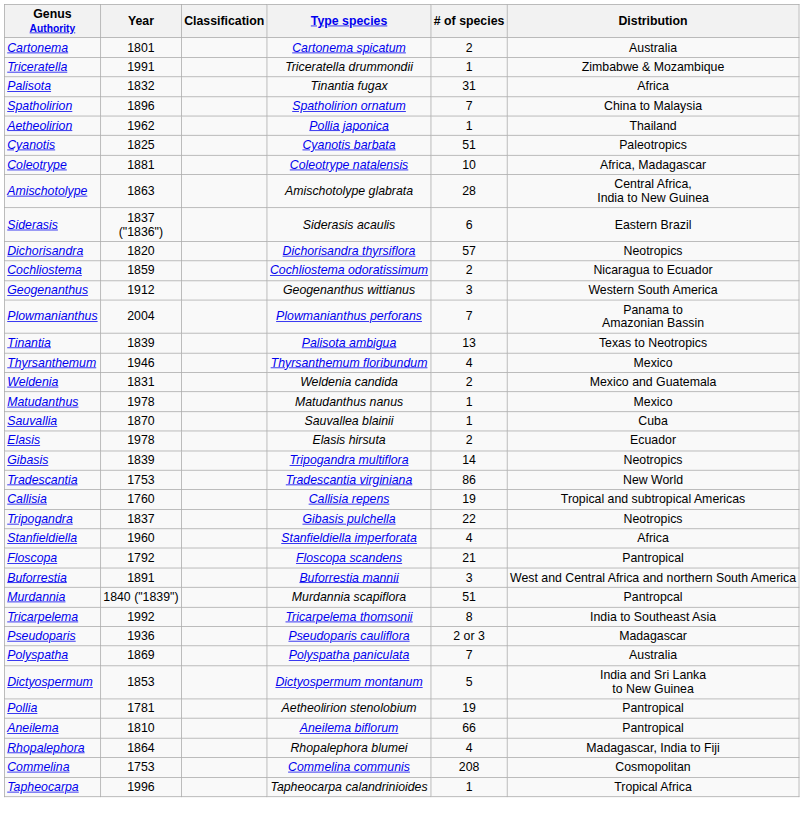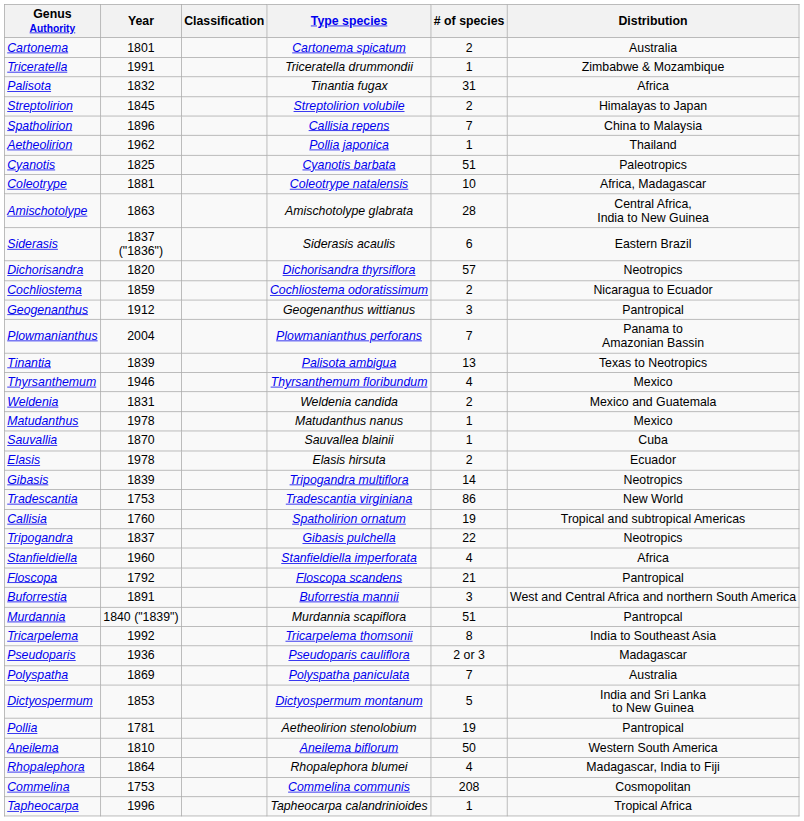 <table class="wikitable sortable" style="text-align:center;">
 <tr>
 <th>Genus<br><small><a href='#'>Authority</a></small></th>
 <th>Year</th>
 <th>Classification</th>
 <th class="unsortable"><a href='#'>Type species</a></th>
 <th># of species</th>
 <th class="unsortable">Distribution</th>
 </tr>
 <tr>
 <td style="text-align:left;"><em><a href='#'>Cartonema</a></em><br></td>
 <td>1801</td>
 <td></td>
 <td><em><a href='#'>Cartonema spicatum</a></em><br></td>
 <td>2</td>
 <td>Australia</td>
 </tr>
 <tr>
 <td style="text-align:left;"><em><a href='#'>Triceratella</a></em><br></td>
 <td>1991</td>
 <td></td>
 <td><em>Triceratella drummondii</em><br></td>
 <td>1</td>
 <td>Zimbabwe & Mozambique</td>
 </tr>
 <tr>
 <td style="text-align:left;"><em><a href='#'>Palisota</a></em><br></td>
 <td>1832</td>
 <td></td>
 <td><em>Tinantia fugax</em><br></td>
 <td>31</td>
 <td>Africa</td>
 </tr>
 <tr>
+<td style="text-align:left;"><em><a href='#'>Streptolirion</a></em><br></td>
+<td>1845</td>
+<td></td>
+<td><em><a href='#'>Streptolirion volubile</a></em><br></td>
+<td>2</td>
+<td>Himalayas to Japan</td>
+</tr>
+<tr>
 <td style="text-align:left;"><em><a href='#'>Spatholirion</a></em><br></td>
 <td>1896</td>
 <td></td>
-<td><em><a href='#'>Spatholirion ornatum</a></em><br></td>
+<td><em><a href='#'>Callisia repens</a></em><br></td>
 <td>7</td>
 <td>China to Malaysia</td>
 </tr>
 <tr>
 <td style="text-align:left;"><em><a href='#'>Aetheolirion</a></em><br></td>
 <td>1962</td>
 <td></td>
 <td><em><a href='#'>Pollia japonica</a></em><br></td>
 <td>1</td>
 <td>Thailand</td>
 </tr>
 <tr>
 <td style="text-align:left;"><em><a href='#'>Cyanotis</a></em><br></td>
 <td>1825</td>
 <td></td>
 <td><em><a href='#'>Cyanotis barbata</a></em><br></td>
 <td>51</td>
 <td>Paleotropics</td>
 </tr>
 <tr>
 <td style="text-align:left;"><em><a href='#'>Coleotrype</a></em><br></td>
 <td>1881</td>
 <td></td>
 <td><em><a href='#'>Coleotrype natalensis</a></em><br></td>
 <td>10</td>
 <td>Africa, Madagascar</td>
 </tr>
 <tr>
 <td style="text-align:left;"><em><a href='#'>Amischotolype</a></em><br></td>
 <td>1863</td>
 <td></td>
 <td><em>Amischotolype glabrata</em><br></td>
 <td>28</td>
 <td>Central Africa,<br>India to New Guinea</td>
 </tr>
 <tr>
 <td style="text-align:left;"><em><a href='#'>Siderasis</a></em><br></td>
 <td>1837<br>("1836")</td>
 <td></td>
 <td><em>Siderasis acaulis</em><br></td>
 <td>6</td>
 <td>Eastern Brazil</td>
 </tr>
 <tr>
 <td style="text-align:left;"><em><a href='#'>Dichorisandra</a></em><br></td>
 <td>1820</td>
 <td></td>
 <td><em><a href='#'>Dichorisandra thyrsiflora</a></em><br></td>
 <td>57</td>
 <td>Neotropics</td>
 </tr>
 <tr>
 <td style="text-align:left;"><em><a href='#'>Cochliostema</a></em><br></td>
 <td>1859</td>
 <td></td>
 <td><em><a href='#'>Cochliostema odoratissimum</a></em><br></td>
 <td>2</td>
 <td>Nicaragua to Ecuador</td>
 </tr>
 <tr>
 <td style="text-align:left;"><em><a href='#'>Geogenanthus</a></em><br></td>
 <td>1912</td>
 <td></td>
 <td><em>Geogenanthus wittianus</em><br></td>
 <td>3</td>
-<td>Western South America</td>
+<td>Pantropical</td>
 </tr>
 <tr>
 <td style="text-align:left;"><em><a href='#'>Plowmanianthus</a></em><br></td>
 <td>2004</td>
 <td></td>
 <td><em><a href='#'>Plowmanianthus perforans</a></em><br></td>
 <td>7</td>
 <td>Panama to<br>Amazonian Bassin</td>
 </tr>
 <tr>
 <td style="text-align:left;"><em><a href='#'>Tinantia</a></em><br></td>
 <td>1839</td>
 <td></td>
 <td><em><a href='#'>Palisota ambigua</a></em><br></td>
 <td>13</td>
 <td>Texas to Neotropics</td>
 </tr>
 <tr>
 <td style="text-align:left;"><em><a href='#'>Thyrsanthemum</a></em><br></td>
 <td>1946</td>
 <td></td>
 <td><em><a href='#'>Thyrsanthemum floribundum</a></em><br></td>
 <td>4</td>
 <td>Mexico</td>
 </tr>
 <tr>
 <td style="text-align:left;"><em><a href='#'>Weldenia</a></em><br></td>
 <td>1831</td>
 <td></td>
 <td><em>Weldenia candida</em><br></td>
 <td>2</td>
 <td>Mexico and Guatemala</td>
 </tr>
 <tr>
 <td style="text-align:left;"><em><a href='#'>Matudanthus</a></em><br></td>
 <td>1978</td>
 <td></td>
 <td><em>Matudanthus nanus</em><br></td>
 <td>1</td>
 <td>Mexico</td>
 </tr>
 <tr>
 <td style="text-align:left;"><em><a href='#'>Sauvallia</a></em><br></td>
 <td>1870</td>
 <td></td>
 <td><em>Sauvallea blainii</em><br></td>
 <td>1</td>
 <td>Cuba</td>
 </tr>
 <tr>
 <td style="text-align:left;"><em><a href='#'>Elasis</a></em><br></td>
 <td>1978</td>
 <td></td>
 <td><em>Elasis hirsuta</em><br></td>
 <td>2</td>
 <td>Ecuador</td>
 </tr>
 <tr>
 <td style="text-align:left;"><em><a href='#'>Gibasis</a></em><br></td>
 <td>1839</td>
 <td></td>
 <td><em><a href='#'>Tripogandra multiflora</a></em><br></td>
 <td>14</td>
 <td>Neotropics</td>
 </tr>
 <tr>
 <td style="text-align:left;"><em><a href='#'>Tradescantia</a></em><br></td>
 <td>1753</td>
 <td></td>
 <td><em><a href='#'>Tradescantia virginiana</a></em><br></td>
 <td>86</td>
 <td>New World</td>
 </tr>
 <tr>
 <td style="text-align:left;"><em><a href='#'>Callisia</a></em><br></td>
 <td>1760</td>
 <td></td>
-<td><em><a href='#'>Callisia repens</a></em><br></td>
+<td><em><a href='#'>Spatholirion ornatum</a></em><br></td>
 <td>19</td>
 <td>Tropical and subtropical Americas</td>
 </tr>
 <tr>
 <td style="text-align:left;"><em><a href='#'>Tripogandra</a></em><br></td>
 <td>1837</td>
 <td></td>
 <td><em><a href='#'>Gibasis pulchella</a></em><br></td>
 <td>22</td>
 <td>Neotropics</td>
 </tr>
 <tr>
 <td style="text-align:left;"><em><a href='#'>Stanfieldiella</a></em><br></td>
 <td>1960</td>
 <td></td>
 <td><em><a href='#'>Stanfieldiella imperforata</a></em><br></td>
 <td>4</td>
 <td>Africa</td>
 </tr>
 <tr>
 <td style="text-align:left;"><em><a href='#'>Floscopa</a></em><br></td>
 <td>1792</td>
 <td></td>
 <td><em><a href='#'>Floscopa scandens</a></em><br></td>
 <td>21</td>
 <td>Pantropical</td>
 </tr>
 <tr>
 <td style="text-align:left;"><em><a href='#'>Buforrestia</a></em><br></td>
 <td>1891</td>
 <td></td>
 <td><em><a href='#'>Buforrestia mannii</a></em><br></td>
 <td>3</td>
 <td>West and Central Africa and northern South America</td>
 </tr>
 <tr>
 <td style="text-align:left;"><em><a href='#'>Murdannia</a></em><br></td>
 <td>1840 ("1839")</td>
 <td></td>
 <td><em>Murdannia scapiflora</em><br></td>
 <td>51</td>
 <td>Pantropcal</td>
 </tr>
 <tr>
 <td style="text-align:left;"><em><a href='#'>Tricarpelema</a></em><br></td>
 <td>1992</td>
 <td></td>
 <td><em><a href='#'>Tricarpelema thomsonii</a></em><br></td>
 <td>8</td>
 <td>India to Southeast Asia</td>
 </tr>
 <tr>
 <td style="text-align:left;"><em><a href='#'>Pseudoparis</a></em><br></td>
 <td>1936</td>
 <td></td>
 <td><em><a href='#'>Pseudoparis cauliflora</a></em><br></td>
 <td>2 or 3</td>
 <td>Madagascar</td>
 </tr>
 <tr>
 <td style="text-align:left;"><em><a href='#'>Polyspatha</a></em><br></td>
 <td>1869</td>
 <td></td>
 <td><em><a href='#'>Polyspatha paniculata</a></em><br></td>
 <td>7</td>
 <td>Australia</td>
 </tr>
 <tr>
 <td style="text-align:left;"><em><a href='#'>Dictyospermum</a></em><br></td>
 <td>1853</td>
 <td></td>
 <td><em><a href='#'>Dictyospermum montanum</a></em><br></td>
 <td>5</td>
 <td>India and Sri Lanka<br>to New Guinea</td>
 </tr>
 <tr>
 <td style="text-align:left;"><em><a href='#'>Pollia</a></em><br></td>
 <td>1781</td>
 <td></td>
 <td><em>Aetheolirion stenolobium</em><br></td>
 <td>19</td>
 <td>Pantropical</td>
 </tr>
 <tr>
 <td style="text-align:left;"><em><a href='#'>Aneilema</a></em><br></td>
 <td>1810</td>
 <td></td>
 <td><em><a href='#'>Aneilema biflorum</a></em><br></td>
-<td>66</td>
-<td>Pantropical</td>
+<td>50</td>
+<td>Western South America</td>
 </tr>
 <tr>
 <td style="text-align:left;"><em><a href='#'>Rhopalephora</a></em><br></td>
 <td>1864</td>
 <td></td>
 <td><em>Rhopalephora blumei</em><br></td>
 <td>4</td>
 <td>Madagascar, India to Fiji</td>
 </tr>
 <tr>
 <td style="text-align:left;"><em><a href='#'>Commelina</a></em><br></td>
 <td>1753</td>
 <td></td>
 <td><em><a href='#'>Commelina communis</a></em><br></td>
 <td>208</td>
 <td>Cosmopolitan</td>
 </tr>
 <tr>
 <td style="text-align:left;"><em><a href='#'>Tapheocarpa</a></em><br></td>
 <td>1996</td>
 <td></td>
 <td><em>Tapheocarpa calandrinioides</em><br></td>
 <td>1</td>
 <td>Tropical Africa</td>
 </tr>
 </table>
